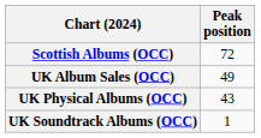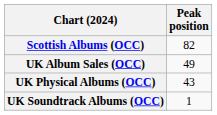 <table class="wikitable sortable plainrowheaders" style="text-align:center">
 <tr>
 <th scope="col">Chart (2024)</th>
 <th scope="col">Peak<br>position</th>
 </tr>
 <tr>
 <th scope="row"><a href='#'>Scottish Albums</a> (<a href='#'>OCC</a>)</th>
-<td>72</td>
+<td>82</td>
 </tr>
 <tr>
 <th scope="row">UK Album Sales (<a href='#'>OCC</a>)</th>
 <td>49</td>
 </tr>
 <tr>
 <th scope="row">UK Physical Albums (<a href='#'>OCC</a>)</th>
 <td>43</td>
 </tr>
 <tr>
 <th scope="row">UK Soundtrack Albums (<a href='#'>OCC</a>)</th>
 <td>1</td>
 </tr>
 </table>
